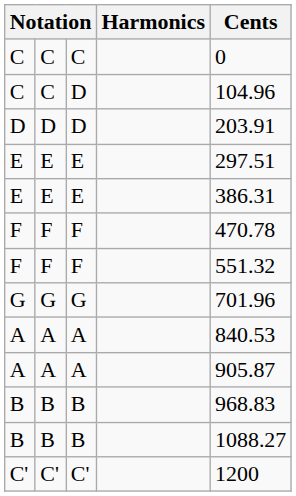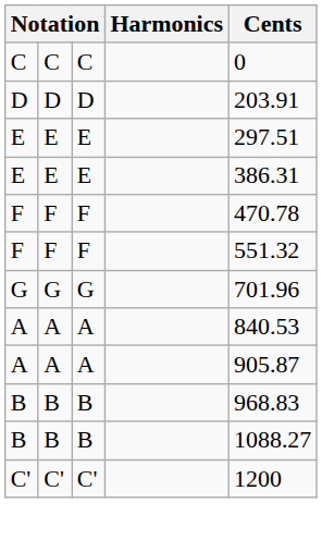 <table class="wikitable">
 <tr>
 <th colspan=3>Notation</th>
 <th>Harmonics</th>
 <th>Cents</th>
 </tr>
 <tr>
 <td>C</td>
 <td>C</td>
 <td>C</td>
 <td></td>
 <td>0</td>
-</tr>
-<tr>
-<td>C</td>
-<td>C</td>
-<td>D</td>
-<td></td>
-<td>104.96</td>
 </tr>
 <tr>
 <td>D</td>
 <td>D</td>
 <td>D</td>
 <td></td>
 <td>203.91</td>
 </tr>
 <tr>
 <td>E</td>
 <td>E</td>
 <td>E</td>
 <td></td>
 <td>297.51</td>
 </tr>
 <tr>
 <td>E</td>
 <td>E</td>
 <td>E</td>
 <td></td>
 <td>386.31</td>
 </tr>
 <tr>
 <td>F</td>
 <td>F</td>
 <td>F</td>
 <td></td>
 <td>470.78</td>
 </tr>
 <tr>
 <td>F</td>
 <td>F</td>
 <td>F</td>
 <td></td>
 <td>551.32</td>
 </tr>
 <tr>
 <td>G</td>
 <td>G</td>
 <td>G</td>
 <td></td>
 <td>701.96</td>
 </tr>
 <tr>
 <td>A</td>
 <td>A</td>
 <td>A</td>
 <td></td>
 <td>840.53</td>
 </tr>
 <tr>
 <td>A</td>
 <td>A</td>
 <td>A</td>
 <td></td>
 <td>905.87</td>
 </tr>
 <tr>
 <td>B</td>
 <td>B</td>
 <td>B</td>
 <td></td>
 <td>968.83</td>
 </tr>
 <tr>
 <td>B</td>
 <td>B</td>
 <td>B</td>
 <td></td>
 <td>1088.27</td>
 </tr>
 <tr>
 <td>C'</td>
 <td>C'</td>
 <td>C'</td>
 <td></td>
 <td>1200</td>
 </tr>
 </table>
